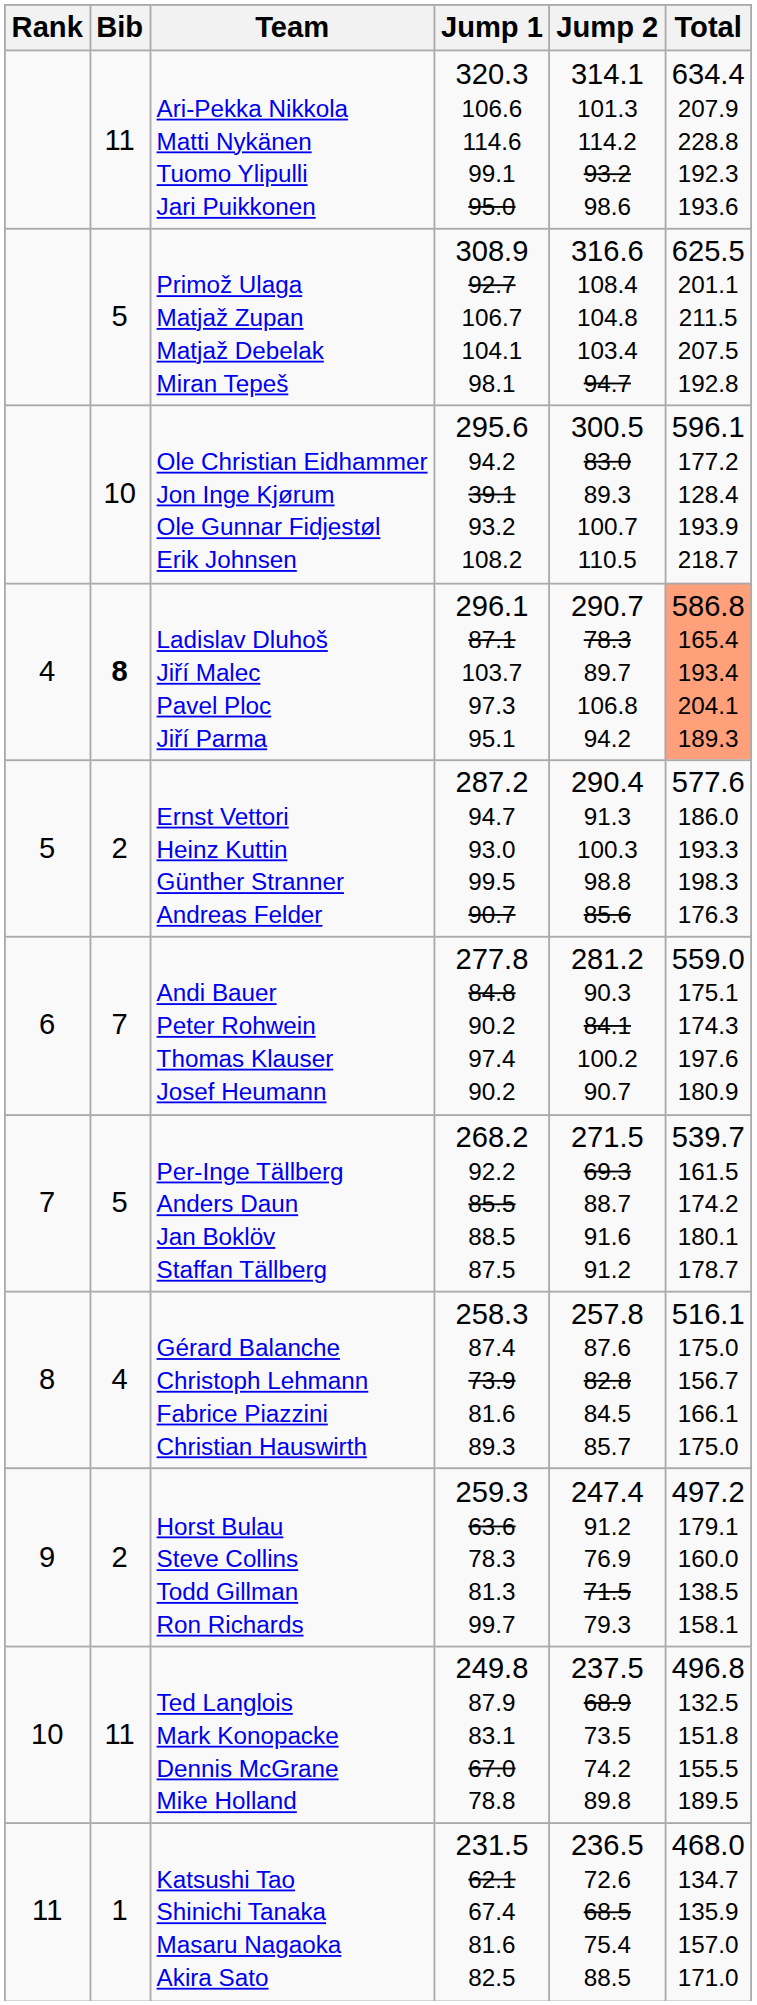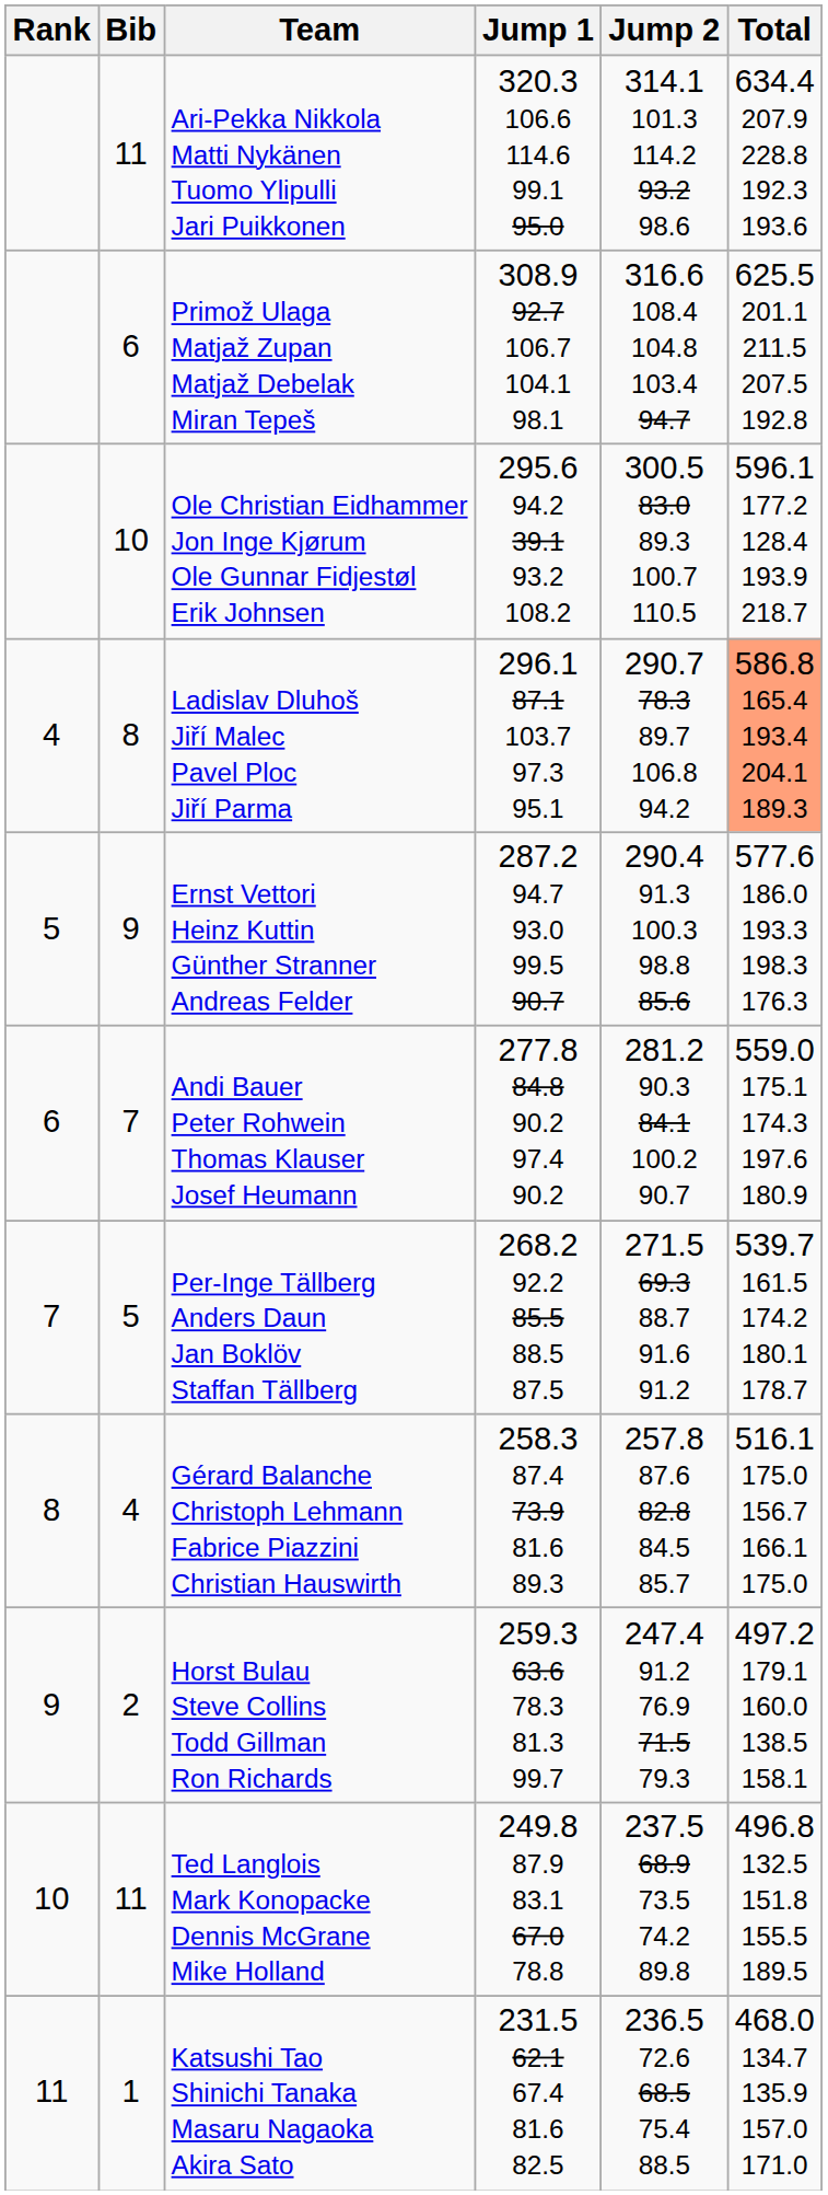 <table class="wikitable sortable" style="text-align:center">
 <tr>
 <th>Rank</th>
 <th>Bib</th>
 <th>Team</th>
 <th>Jump 1</th>
 <th>Jump 2</th>
 <th>Total</th>
 </tr>
 <tr>
 <td></td>
 <td>11</td>
 <td align=left> <br> <small> <a href='#'>Ari-Pekka Nikkola</a> <br> <a href='#'>Matti Nykänen</a> <br> <a href='#'>Tuomo Ylipulli</a><br> <a href='#'>Jari Puikkonen</a> </small></td>
 <td>320.3 <br> <small> 106.6 <br> 114.6 <br> 99.1 <br> <s>95.0</s> </small></td>
 <td>314.1 <br> <small>101.3 <br> 114.2 <br> <s>93.2</s> <br> 98.6 </small></td>
 <td>634.4<small> <br> 207.9 <br> 228.8 <br> 192.3 <br> 193.6</small></td>
 </tr>
 <tr>
 <td></td>
-<td>5</td>
+<td>6</td>
 <td align=left> <br> <small> <a href='#'>Primož Ulaga</a> <br> <a href='#'>Matjaž Zupan</a> <br> <a href='#'>Matjaž Debelak</a><br> <a href='#'>Miran Tepeš</a></small></td>
 <td>308.9 <br> <small> <s>92.7</s> <br> 106.7 <br> 104.1 <br> 98.1 </small></td>
 <td>316.6 <br> <small>108.4 <br> 104.8 <br> 103.4 <br> <s>94.7</s> </small></td>
 <td>625.5<small> <br> 201.1 <br> 211.5 <br> 207.5 <br> 192.8</small></td>
 </tr>
 <tr>
 <td></td>
 <td>10</td>
 <td align=left> <br> <small> <a href='#'>Ole Christian Eidhammer</a> <br> <a href='#'>Jon Inge Kjørum</a> <br> <a href='#'>Ole Gunnar Fidjestøl</a><br> <a href='#'>Erik Johnsen</a></small></td>
 <td>295.6 <br> <small> 94.2 <br> <s>39.1</s> <br> 93.2 <br> 108.2 </small></td>
 <td>300.5 <br> <small><s>83.0</s> <br> 89.3 <br> 100.7 <br> 110.5 </small></td>
 <td>596.1<small> <br> 177.2 <br> 128.4 <br> 193.9 <br> 218.7</small></td>
 </tr>
 <tr>
 <td>4</td>
-<td><strong>8</strong></td>
+<td>8</td>
 <td align=left> <br> <small> <a href='#'>Ladislav Dluhoš</a> <br> <a href='#'>Jiří Malec</a> <br> <a href='#'>Pavel Ploc</a><br> <a href='#'>Jiří Parma</a> </small></td>
 <td>296.1 <br> <small> <s>87.1</s> <br> 103.7 <br> 97.3 <br> 95.1 </small></td>
 <td>290.7 <br> <small><s>78.3</s> <br> 89.7 <br> 106.8 <br> 94.2 </small></td>
 <td style="background: lightsalmon;">586.8<small> <br> 165.4 <br> 193.4 <br> 204.1 <br> 189.3</small></td>
 </tr>
 <tr>
 <td>5</td>
-<td>2</td>
+<td>9</td>
 <td align=left> <br> <small> <a href='#'>Ernst Vettori</a> <br> <a href='#'>Heinz Kuttin</a> <br> <a href='#'>Günther Stranner</a><br> <a href='#'>Andreas Felder</a></small></td>
 <td>287.2 <br> <small> 94.7 <br> 93.0 <br> 99.5 <br> <s>90.7</s> </small></td>
 <td>290.4 <br> <small>91.3 <br> 100.3 <br> 98.8 <br> <s>85.6</s></small></td>
 <td>577.6<small> <br> 186.0 <br> 193.3 <br> 198.3 <br> 176.3</small></td>
 </tr>
 <tr>
 <td>6</td>
 <td>7</td>
 <td align=left> <br> <small> <a href='#'>Andi Bauer</a> <br> <a href='#'>Peter Rohwein</a> <br> <a href='#'>Thomas Klauser</a><br> <a href='#'>Josef Heumann</a></small></td>
 <td>277.8 <br> <small> <s>84.8</s> <br> 90.2 <br> 97.4 <br> 90.2 </small></td>
 <td>281.2 <br> <small>90.3 <br> <s>84.1</s> <br> 100.2 <br> 90.7</small></td>
 <td>559.0<small> <br> 175.1 <br> 174.3 <br> 197.6 <br> 180.9</small></td>
 </tr>
 <tr>
 <td>7</td>
 <td>5</td>
 <td align=left> <br> <small> <a href='#'>Per-Inge Tällberg</a> <br> <a href='#'>Anders Daun</a> <br> <a href='#'>Jan Boklöv</a><br> <a href='#'>Staffan Tällberg</a> </small></td>
 <td>268.2 <br> <small> 92.2 <br> <s>85.5</s> <br> 88.5 <br> 87.5</small></td>
 <td>271.5 <br> <small><s>69.3</s> <br> 88.7 <br> 91.6 <br> 91.2</small></td>
 <td>539.7<small> <br> 161.5 <br> 174.2 <br> 180.1 <br> 178.7</small></td>
 </tr>
 <tr>
 <td>8</td>
 <td>4</td>
 <td align=left> <br> <small> <a href='#'>Gérard Balanche</a> <br> <a href='#'>Christoph Lehmann</a> <br> <a href='#'>Fabrice Piazzini</a><br> <a href='#'>Christian Hauswirth</a> </small></td>
 <td>258.3 <br> <small> 87.4 <br> <s>73.9</s> <br> 81.6 <br> 89.3 </small></td>
 <td>257.8 <br> <small>87.6 <br> <s>82.8</s> <br> 84.5 <br> 85.7 </small></td>
 <td>516.1<small> <br> 175.0 <br> 156.7 <br> 166.1 <br> 175.0</small></td>
 </tr>
 <tr>
 <td>9</td>
 <td>2</td>
 <td align=left> <br> <small> <a href='#'>Horst Bulau</a> <br> <a href='#'>Steve Collins</a> <br> <a href='#'>Todd Gillman</a><br> <a href='#'>Ron Richards</a></small></td>
 <td>259.3 <br> <small> <s>63.6</s> <br> 78.3 <br> 81.3 <br> 99.7</small></td>
 <td>247.4 <br> <small>91.2 <br> 76.9 <br> <s>71.5</s> <br> 79.3</small></td>
 <td>497.2<small> <br> 179.1 <br> 160.0 <br> 138.5 <br> 158.1</small></td>
 </tr>
 <tr>
 <td>10</td>
 <td>11</td>
 <td align=left> <br> <small> <a href='#'>Ted Langlois</a> <br> <a href='#'>Mark Konopacke</a> <br> <a href='#'>Dennis McGrane</a><br> <a href='#'>Mike Holland</a> </small></td>
 <td>249.8 <br> <small> 87.9 <br> 83.1 <br> <s>67.0</s> <br> 78.8</small></td>
 <td>237.5 <br> <small><s>68.9</s> <br> 73.5 <br> 74.2 <br> 89.8</small></td>
 <td>496.8<small> <br> 132.5 <br> 151.8 <br> 155.5 <br> 189.5</small></td>
 </tr>
 <tr>
 <td>11</td>
 <td>1</td>
 <td align=left> <br> <small> <a href='#'>Katsushi Tao</a> <br> <a href='#'>Shinichi Tanaka</a> <br> <a href='#'>Masaru Nagaoka</a><br> <a href='#'>Akira Sato</a></small></td>
 <td>231.5 <br> <small> <s>62.1</s> <br> 67.4 <br> 81.6 <br> 82.5 </small></td>
 <td>236.5 <br> <small>72.6 <br> <s>68.5</s> <br> 75.4 <br> 88.5 </small></td>
 <td>468.0<small> <br> 134.7 <br> 135.9 <br> 157.0 <br> 171.0</small></td>
 </tr>
 </table>
